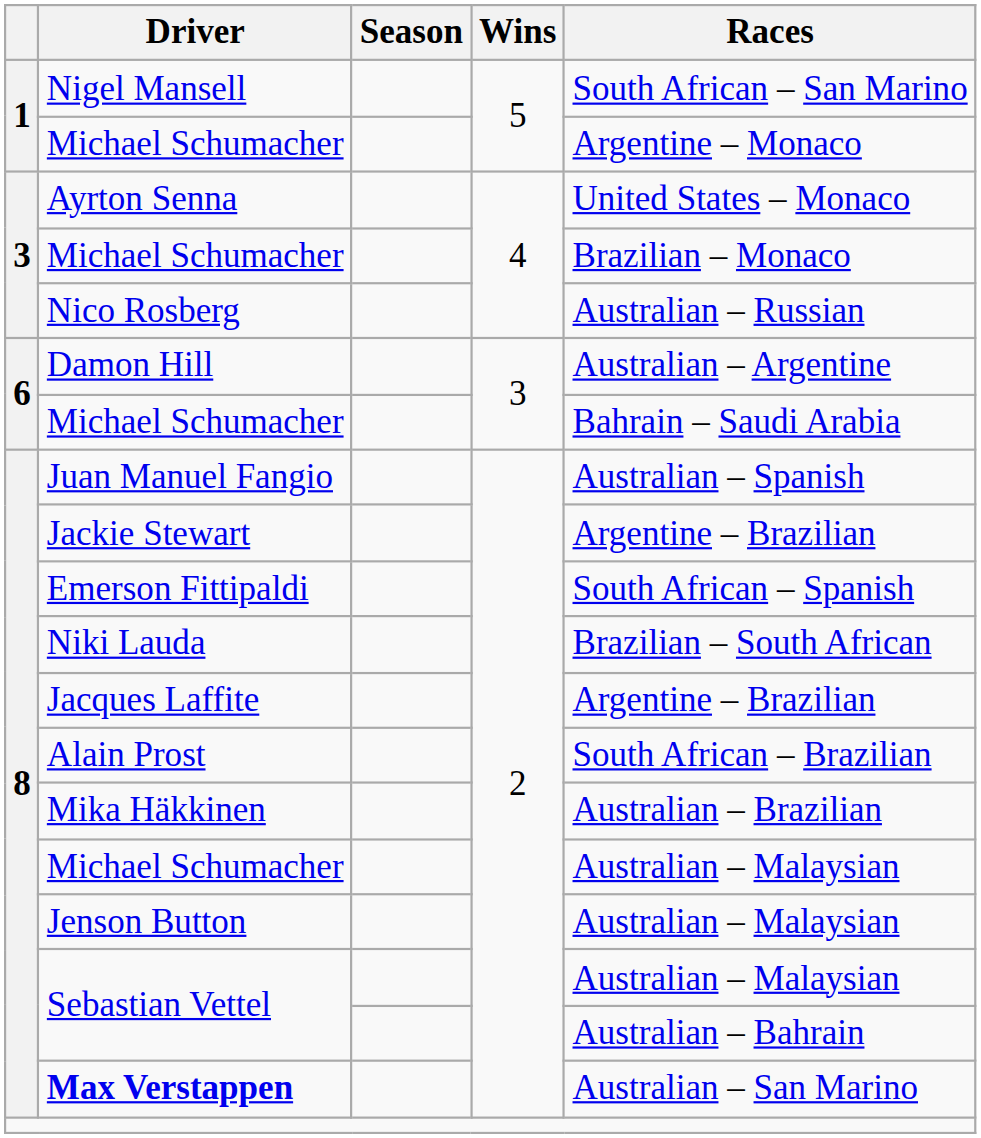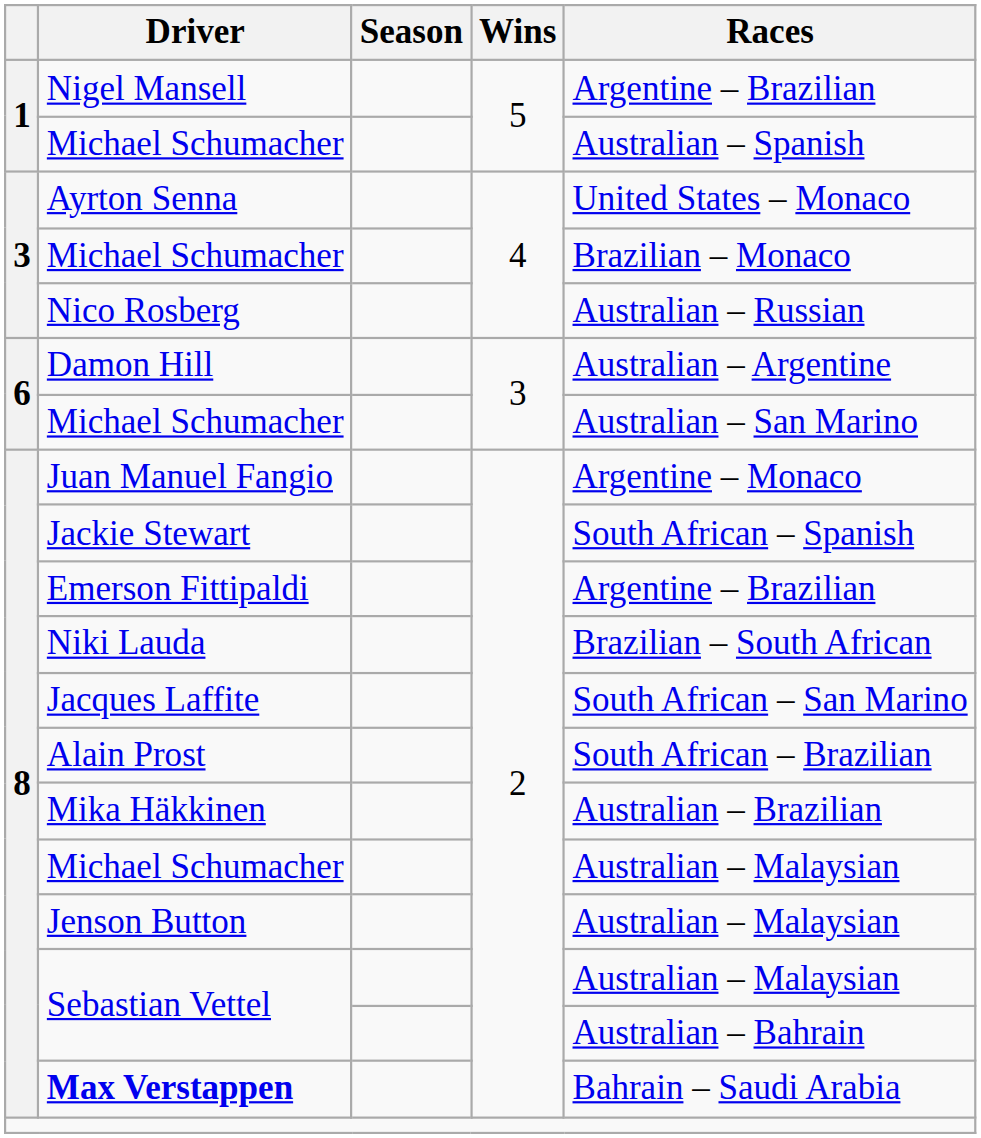 <table class="wikitable">
 <tr>
 <th></th>
 <th>Driver</th>
 <th>Season</th>
 <th>Wins</th>
 <th>Races</th>
 </tr>
 <tr>
 <th rowspan=2>1</th>
 <td> <a href='#'>Nigel Mansell</a></td>
 <td align=center></td>
 <td align=center rowspan=2>5</td>
-<td><a href='#'>South African</a> – <a href='#'>San Marino</a></td>
+<td><a href='#'>Argentine</a> – <a href='#'>Brazilian</a></td>
 </tr>
 <tr>
 <td> <a href='#'>Michael Schumacher</a></td>
 <td align=center></td>
-<td><a href='#'>Argentine</a> – <a href='#'>Monaco</a></td>
+<td><a href='#'>Australian</a> – <a href='#'>Spanish</a></td>
 </tr>
 <tr>
 <th rowspan=3>3</th>
 <td> <a href='#'>Ayrton Senna</a></td>
 <td align=center></td>
 <td align=center rowspan=3>4</td>
 <td><a href='#'>United States</a> – <a href='#'>Monaco</a></td>
 </tr>
 <tr>
 <td> <a href='#'>Michael Schumacher</a></td>
 <td align=center></td>
 <td><a href='#'>Brazilian</a> – <a href='#'>Monaco</a></td>
 </tr>
 <tr>
 <td> <a href='#'>Nico Rosberg</a></td>
 <td align=center></td>
 <td><a href='#'>Australian</a> – <a href='#'>Russian</a></td>
 </tr>
 <tr>
 <th rowspan=2>6</th>
 <td> <a href='#'>Damon Hill</a></td>
 <td align=center></td>
 <td align=center rowspan=2>3</td>
 <td><a href='#'>Australian</a> – <a href='#'>Argentine</a></td>
 </tr>
 <tr>
 <td> <a href='#'>Michael Schumacher</a></td>
 <td align=center></td>
-<td><a href='#'>Bahrain</a> – <a href='#'>Saudi Arabia</a></td>
+<td><a href='#'>Australian</a> – <a href='#'>San Marino</a></td>
 </tr>
 <tr>
 <th rowspan=12>8</th>
 <td> <a href='#'>Juan Manuel Fangio</a></td>
 <td align=center></td>
 <td align=center rowspan=12>2</td>
-<td><a href='#'>Australian</a> – <a href='#'>Spanish</a></td>
+<td><a href='#'>Argentine</a> – <a href='#'>Monaco</a></td>
 </tr>
 <tr>
 <td> <a href='#'>Jackie Stewart</a></td>
 <td align=center></td>
-<td><a href='#'>Argentine</a> – <a href='#'>Brazilian</a></td>
+<td><a href='#'>South African</a> – <a href='#'>Spanish</a></td>
 </tr>
 <tr>
 <td> <a href='#'>Emerson Fittipaldi</a></td>
 <td align=center></td>
-<td><a href='#'>South African</a> – <a href='#'>Spanish</a></td>
+<td><a href='#'>Argentine</a> – <a href='#'>Brazilian</a></td>
 </tr>
 <tr>
 <td> <a href='#'>Niki Lauda</a></td>
 <td align=center></td>
 <td><a href='#'>Brazilian</a> – <a href='#'>South African</a></td>
 </tr>
 <tr>
 <td> <a href='#'>Jacques Laffite</a></td>
 <td align=center></td>
-<td><a href='#'>Argentine</a> – <a href='#'>Brazilian</a></td>
+<td><a href='#'>South African</a> – <a href='#'>San Marino</a></td>
 </tr>
 <tr>
 <td> <a href='#'>Alain Prost</a></td>
 <td align=center></td>
 <td><a href='#'>South African</a> – <a href='#'>Brazilian</a></td>
 </tr>
 <tr>
 <td> <a href='#'>Mika Häkkinen</a></td>
 <td align=center></td>
 <td><a href='#'>Australian</a> – <a href='#'>Brazilian</a></td>
 </tr>
 <tr>
 <td> <a href='#'>Michael Schumacher</a></td>
 <td align=center></td>
 <td><a href='#'>Australian</a> – <a href='#'>Malaysian</a></td>
 </tr>
 <tr>
 <td> <a href='#'>Jenson Button</a></td>
 <td align=center></td>
 <td><a href='#'>Australian</a> – <a href='#'>Malaysian</a></td>
 </tr>
 <tr>
 <td rowspan=2> <a href='#'>Sebastian Vettel</a></td>
 <td align=center></td>
 <td><a href='#'>Australian</a> – <a href='#'>Malaysian</a></td>
 </tr>
 <tr>
 <td align=center></td>
 <td><a href='#'>Australian</a> – <a href='#'>Bahrain</a></td>
 </tr>
 <tr>
 <td> <strong><a href='#'>Max Verstappen</a></strong></td>
 <td align=center></td>
-<td><a href='#'>Australian</a> – <a href='#'>San Marino</a></td>
+<td><a href='#'>Bahrain</a> – <a href='#'>Saudi Arabia</a></td>
 </tr>
 <tr>
 <td colspan=5></td>
 </tr>
 </table>
